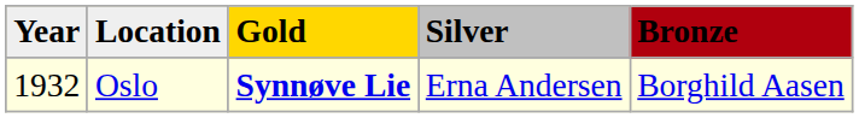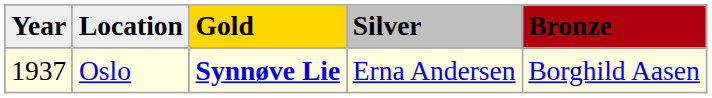 <table class="wikitable" style="background-color:#ffffdf">
 <tr align="left" bgcolor="#efefef">
 <td><strong>Year</strong></td>
 <td><strong>Location</strong></td>
 <td bgcolor=gold><strong>Gold</strong></td>
 <td bgcolor=silver><strong>Silver</strong></td>
 <td bgcolor=bronze><strong>Bronze</strong></td>
 </tr>
 <tr>
-<td>1932</td>
+<td>1937</td>
 <td><a href='#'>Oslo</a></td>
 <td><strong><a href='#'>Synnøve Lie</a></strong></td>
 <td><a href='#'>Erna Andersen</a></td>
 <td><a href='#'>Borghild Aasen</a></td>
 </tr>
 </table>
